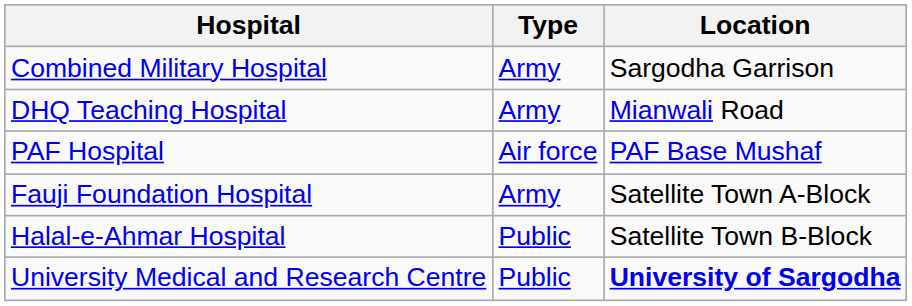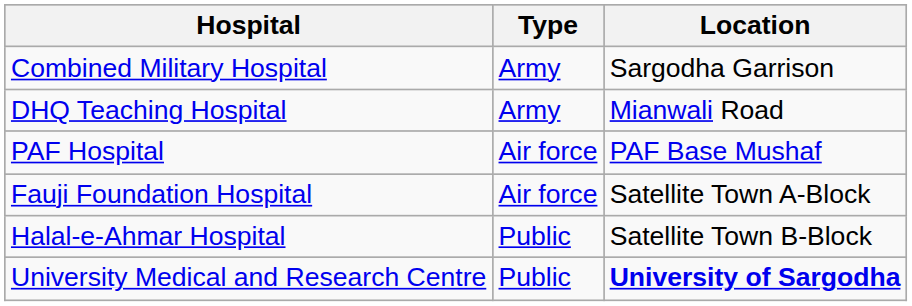 <table class="wikitable sortable" style="text-align:left;">
 <tr>
 <th>Hospital</th>
 <th>Type</th>
 <th>Location</th>
 </tr>
 <tr>
 <td><a href='#'>Combined Military Hospital</a></td>
 <td><a href='#'>Army</a></td>
 <td>Sargodha Garrison</td>
 </tr>
 <tr>
 <td><a href='#'>DHQ Teaching Hospital</a></td>
 <td><a href='#'>Army</a></td>
 <td><a href='#'>Mianwali</a> Road</td>
 </tr>
 <tr>
 <td><a href='#'>PAF Hospital</a></td>
 <td><a href='#'>Air force</a></td>
 <td><a href='#'>PAF Base Mushaf</a></td>
 </tr>
 <tr>
 <td><a href='#'>Fauji Foundation Hospital</a></td>
-<td><a href='#'>Army</a></td>
+<td><a href='#'>Air force</a></td>
 <td>Satellite Town A-Block</td>
 </tr>
 <tr>
 <td><a href='#'>Halal-e-Ahmar Hospital</a></td>
 <td><a href='#'>Public</a></td>
 <td>Satellite Town B-Block</td>
 </tr>
 <tr>
 <td><a href='#'>University Medical and Research Centre</a></td>
 <td><a href='#'>Public</a></td>
 <td><strong><a href='#'>University of Sargodha</a></strong></td>
 </tr>
 </table>
